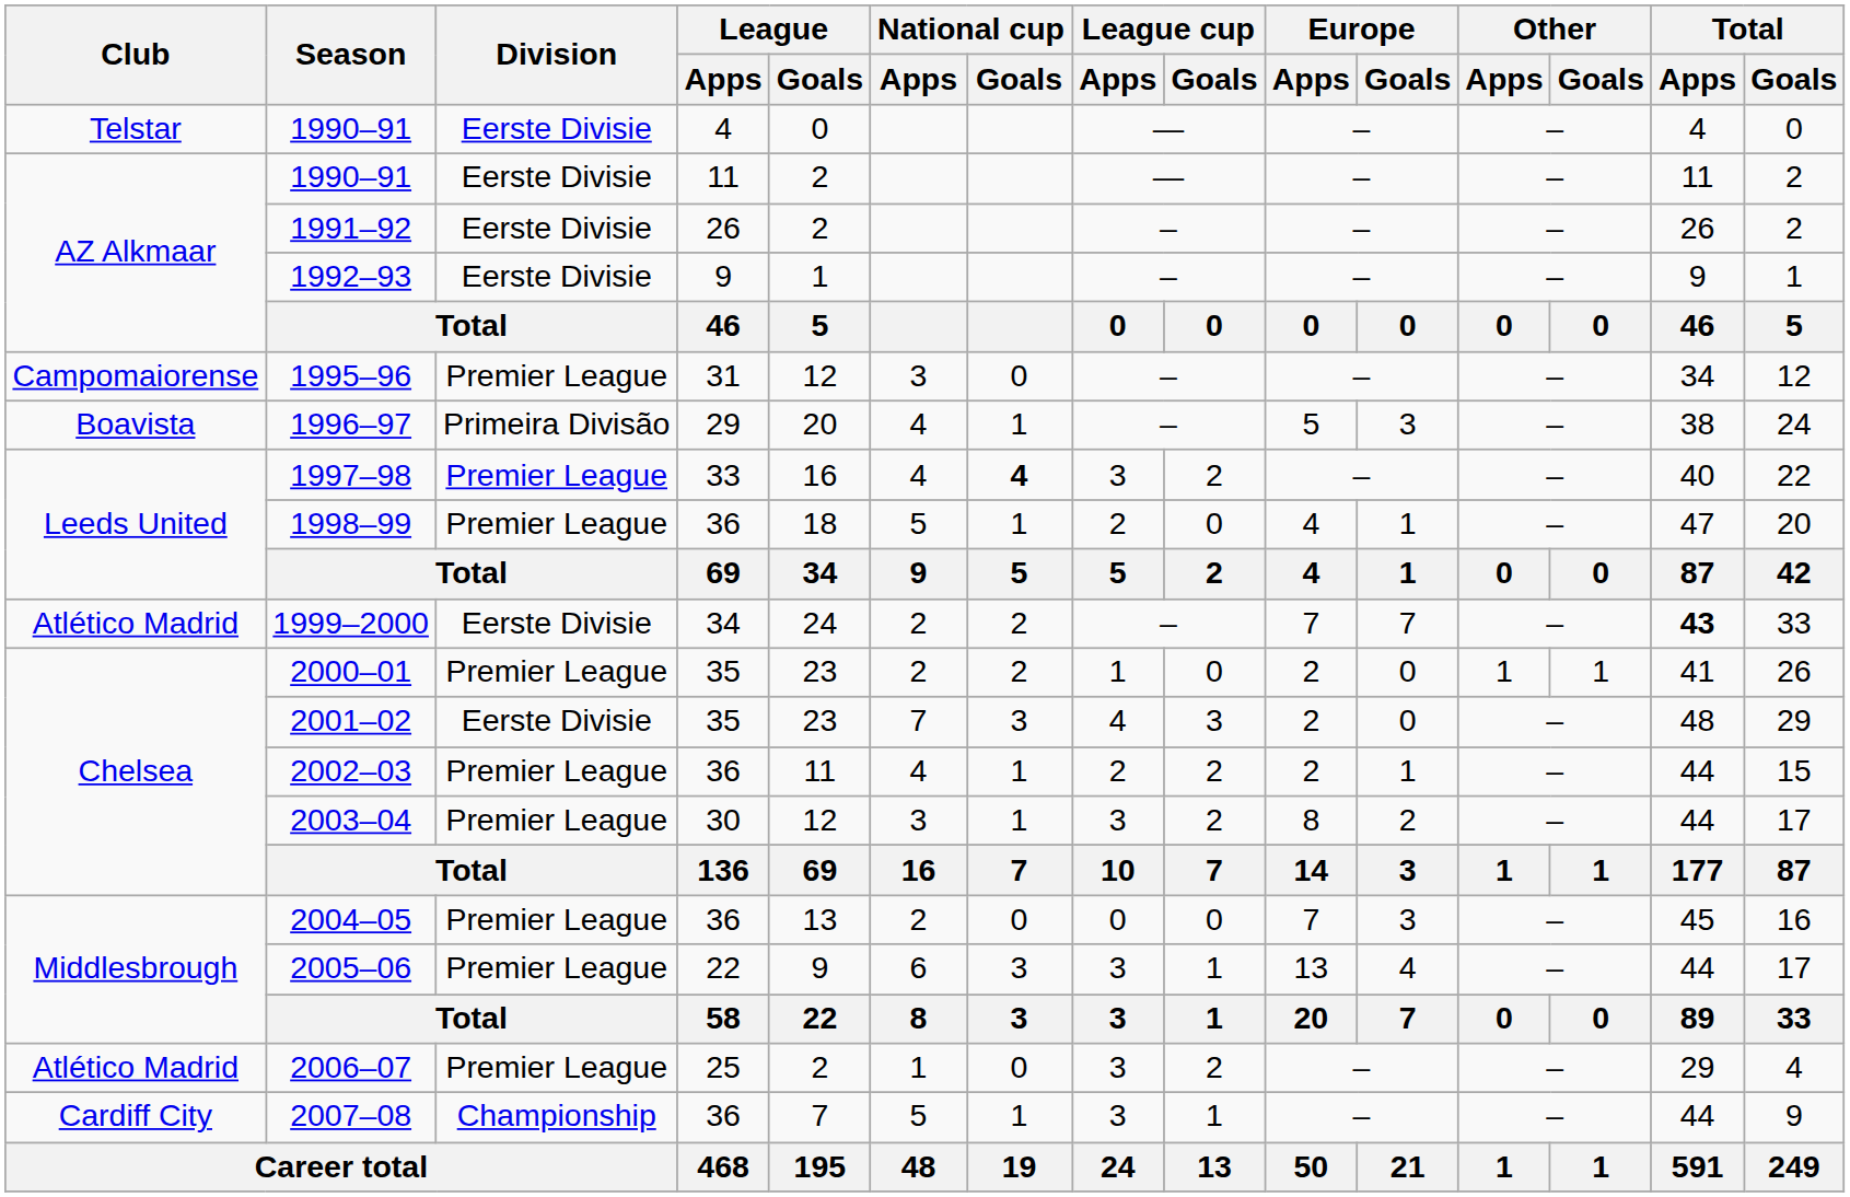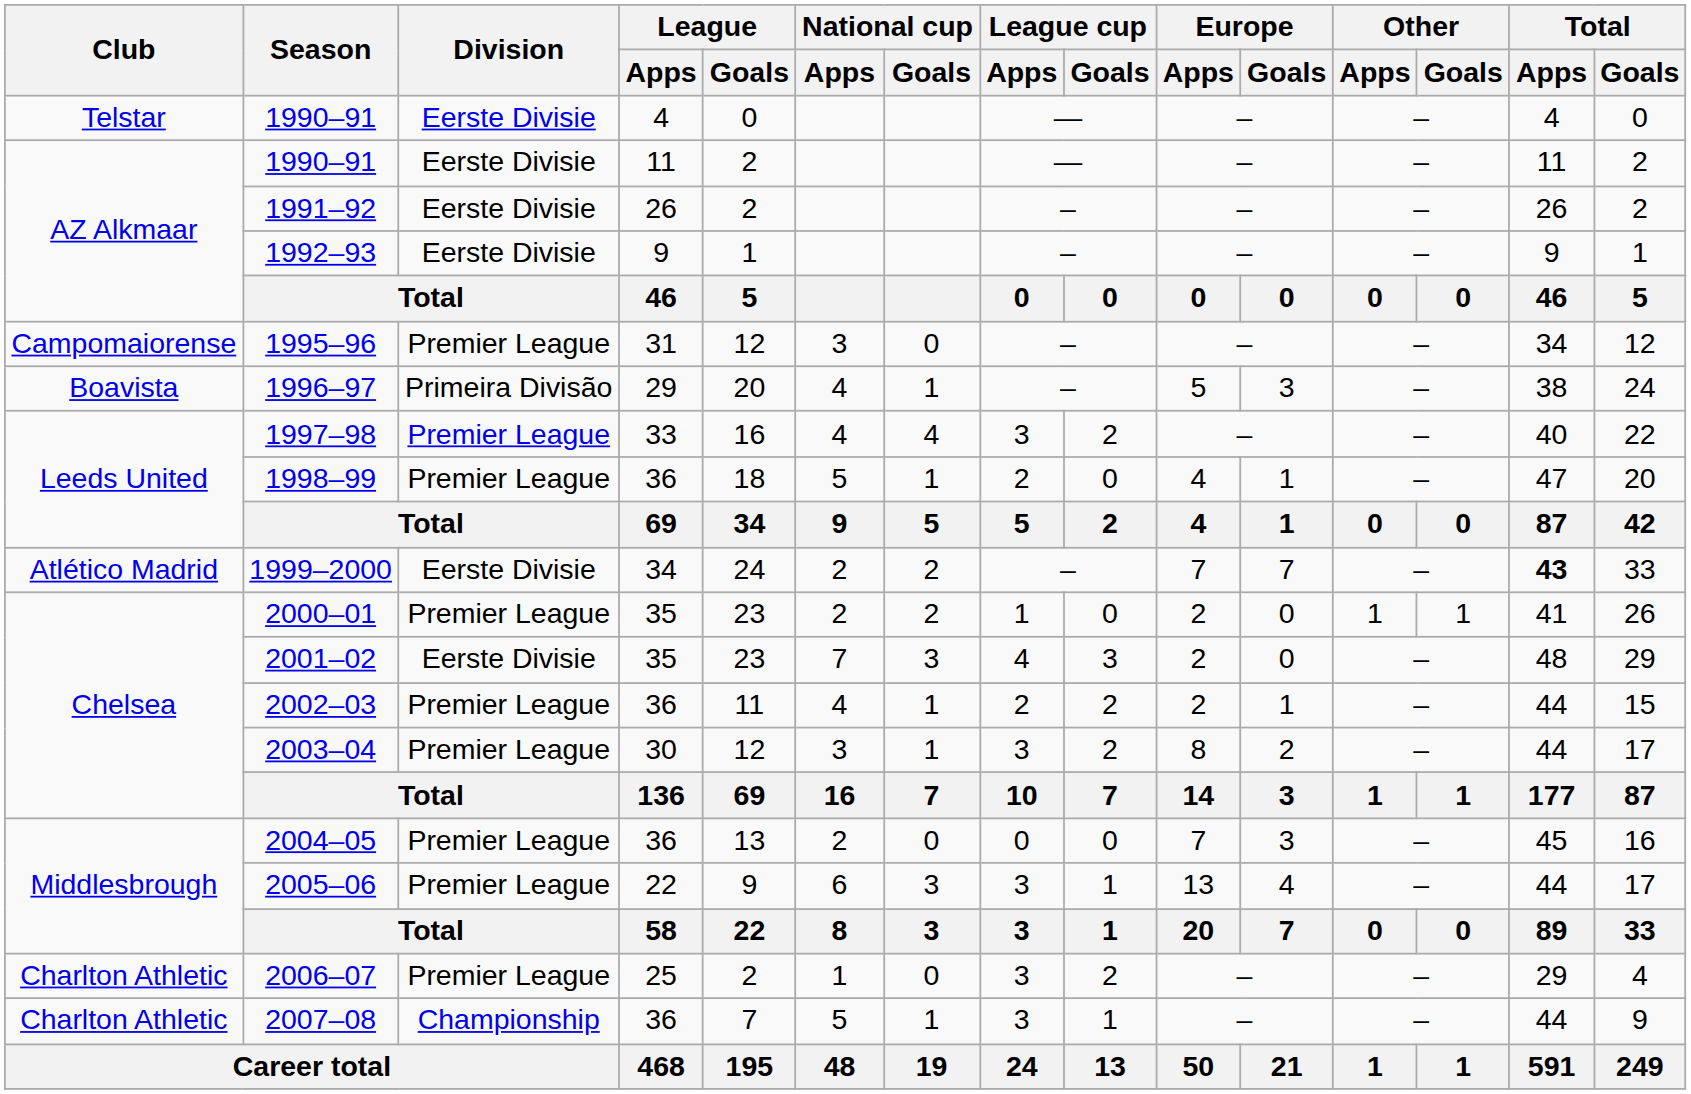 <table class="wikitable" style="text-align:center">
 <tr>
 <th rowspan="2">Club</th>
 <th rowspan="2">Season</th>
 <th rowspan="2">Division</th>
 <th colspan="2">League</th>
 <th colspan="2">National cup</th>
 <th colspan="2">League cup</th>
 <th colspan="2">Europe</th>
 <th colspan="2">Other</th>
 <th colspan="2">Total</th>
 </tr>
 <tr>
 <th>Apps</th>
 <th>Goals</th>
 <th>Apps</th>
 <th>Goals</th>
 <th>Apps</th>
 <th>Goals</th>
 <th>Apps</th>
 <th>Goals</th>
 <th>Apps</th>
 <th>Goals</th>
 <th>Apps</th>
 <th>Goals</th>
 </tr>
 <tr>
 <td><a href='#'>Telstar</a></td>
 <td><a href='#'>1990–91</a></td>
 <td><a href='#'>Eerste Divisie</a></td>
 <td>4</td>
 <td>0</td>
 <td></td>
 <td></td>
 <td colspan="2">—</td>
 <td colspan="2">–</td>
 <td colspan="2">–</td>
 <td>4</td>
 <td>0</td>
 </tr>
 <tr>
 <td rowspan="4"><a href='#'>AZ Alkmaar</a></td>
 <td><a href='#'>1990–91</a></td>
 <td>Eerste Divisie</td>
 <td>11</td>
 <td>2</td>
 <td></td>
 <td></td>
 <td colspan="2">—</td>
 <td colspan="2">–</td>
 <td colspan="2">–</td>
 <td>11</td>
 <td>2</td>
 </tr>
 <tr>
 <td><a href='#'>1991–92</a></td>
 <td>Eerste Divisie</td>
 <td>26</td>
 <td>2</td>
 <td></td>
 <td></td>
 <td colspan="2">–</td>
 <td colspan="2">–</td>
 <td colspan="2">–</td>
 <td>26</td>
 <td>2</td>
 </tr>
 <tr>
 <td><a href='#'>1992–93</a></td>
 <td>Eerste Divisie</td>
 <td>9</td>
 <td>1</td>
 <td></td>
 <td></td>
 <td colspan="2">–</td>
 <td colspan="2">–</td>
 <td colspan="2">–</td>
 <td>9</td>
 <td>1</td>
 </tr>
 <tr>
 <th colspan="2">Total</th>
 <th>46</th>
 <th>5</th>
 <th></th>
 <th></th>
 <th>0</th>
 <th>0</th>
 <th>0</th>
 <th>0</th>
 <th>0</th>
 <th>0</th>
 <th>46</th>
 <th>5</th>
 </tr>
 <tr>
 <td><a href='#'>Campomaiorense</a></td>
 <td><a href='#'>1995–96</a></td>
 <td>Premier League</td>
 <td>31</td>
 <td>12</td>
 <td>3</td>
 <td>0</td>
 <td colspan="2">–</td>
 <td colspan="2">–</td>
 <td colspan="2">–</td>
 <td>34</td>
 <td>12</td>
 </tr>
 <tr>
 <td><a href='#'>Boavista</a></td>
 <td><a href='#'>1996–97</a></td>
 <td>Primeira Divisão</td>
 <td>29</td>
 <td>20</td>
 <td>4</td>
 <td>1</td>
 <td colspan="2">–</td>
 <td>5</td>
 <td>3</td>
 <td colspan="2">–</td>
 <td>38</td>
 <td>24</td>
 </tr>
 <tr>
 <td rowspan="3"><a href='#'>Leeds United</a></td>
 <td><a href='#'>1997–98</a></td>
 <td><a href='#'>Premier League</a></td>
 <td>33</td>
 <td>16</td>
 <td>4</td>
-<td><strong>4</strong></td>
+<td>4</td>
 <td>3</td>
 <td>2</td>
 <td colspan="2">–</td>
 <td colspan="2">–</td>
 <td>40</td>
 <td>22</td>
 </tr>
 <tr>
 <td><a href='#'>1998–99</a></td>
 <td>Premier League</td>
 <td>36</td>
 <td>18</td>
 <td>5</td>
 <td>1</td>
 <td>2</td>
 <td>0</td>
 <td>4</td>
 <td>1</td>
 <td colspan="2">–</td>
 <td>47</td>
 <td>20</td>
 </tr>
 <tr>
 <th colspan="2">Total</th>
 <th>69</th>
 <th>34</th>
 <th>9</th>
 <th>5</th>
 <th>5</th>
 <th>2</th>
 <th>4</th>
 <th>1</th>
 <th>0</th>
 <th>0</th>
 <th>87</th>
 <th>42</th>
 </tr>
 <tr>
 <td><a href='#'>Atlético Madrid</a></td>
 <td><a href='#'>1999–2000</a></td>
 <td>Eerste Divisie</td>
 <td>34</td>
 <td>24</td>
 <td>2</td>
 <td>2</td>
 <td colspan="2">–</td>
 <td>7</td>
 <td>7</td>
 <td colspan="2">–</td>
 <td><strong>43</strong></td>
 <td>33</td>
 </tr>
 <tr>
 <td rowspan="5"><a href='#'>Chelsea</a></td>
 <td><a href='#'>2000–01</a></td>
 <td>Premier League</td>
 <td>35</td>
 <td>23</td>
 <td>2</td>
 <td>2</td>
 <td>1</td>
 <td>0</td>
 <td>2</td>
 <td>0</td>
 <td>1</td>
 <td>1</td>
 <td>41</td>
 <td>26</td>
 </tr>
 <tr>
 <td><a href='#'>2001–02</a></td>
 <td>Eerste Divisie</td>
 <td>35</td>
 <td>23</td>
 <td>7</td>
 <td>3</td>
 <td>4</td>
 <td>3</td>
 <td>2</td>
 <td>0</td>
 <td colspan="2">–</td>
 <td>48</td>
 <td>29</td>
 </tr>
 <tr>
 <td><a href='#'>2002–03</a></td>
 <td>Premier League</td>
 <td>36</td>
 <td>11</td>
 <td>4</td>
 <td>1</td>
 <td>2</td>
 <td>2</td>
 <td>2</td>
 <td>1</td>
 <td colspan="2">–</td>
 <td>44</td>
 <td>15</td>
 </tr>
 <tr>
 <td><a href='#'>2003–04</a></td>
 <td>Premier League</td>
 <td>30</td>
 <td>12</td>
 <td>3</td>
 <td>1</td>
 <td>3</td>
 <td>2</td>
 <td>8</td>
 <td>2</td>
 <td colspan="2">–</td>
 <td>44</td>
 <td>17</td>
 </tr>
 <tr>
 <th colspan="2">Total</th>
 <th>136</th>
 <th>69</th>
 <th>16</th>
 <th>7</th>
 <th>10</th>
 <th>7</th>
 <th>14</th>
 <th>3</th>
 <th>1</th>
 <th>1</th>
 <th>177</th>
 <th>87</th>
 </tr>
 <tr>
 <td rowspan="3"><a href='#'>Middlesbrough</a></td>
 <td><a href='#'>2004–05</a></td>
 <td>Premier League</td>
 <td>36</td>
 <td>13</td>
 <td>2</td>
 <td>0</td>
 <td>0</td>
 <td>0</td>
 <td>7</td>
 <td>3</td>
 <td colspan="2">–</td>
 <td>45</td>
 <td>16</td>
 </tr>
 <tr>
 <td><a href='#'>2005–06</a></td>
 <td>Premier League</td>
 <td>22</td>
 <td>9</td>
 <td>6</td>
 <td>3</td>
 <td>3</td>
 <td>1</td>
 <td>13</td>
 <td>4</td>
 <td colspan="2">–</td>
 <td>44</td>
 <td>17</td>
 </tr>
 <tr>
 <th colspan="2">Total</th>
 <th>58</th>
 <th>22</th>
 <th>8</th>
 <th>3</th>
 <th>3</th>
 <th>1</th>
 <th>20</th>
 <th>7</th>
 <th>0</th>
 <th>0</th>
 <th>89</th>
 <th>33</th>
 </tr>
 <tr>
-<td><a href='#'>Atlético Madrid</a></td>
+<td><a href='#'>Charlton Athletic</a></td>
 <td><a href='#'>2006–07</a></td>
 <td>Premier League</td>
 <td>25</td>
 <td>2</td>
 <td>1</td>
 <td>0</td>
 <td>3</td>
 <td>2</td>
 <td colspan="2">–</td>
 <td colspan="2">–</td>
 <td>29</td>
 <td>4</td>
 </tr>
 <tr>
-<td><a href='#'>Cardiff City</a></td>
+<td><a href='#'>Charlton Athletic</a></td>
 <td><a href='#'>2007–08</a></td>
 <td><a href='#'>Championship</a></td>
 <td>36</td>
 <td>7</td>
 <td>5</td>
 <td>1</td>
 <td>3</td>
 <td>1</td>
 <td colspan="2">–</td>
 <td colspan="2">–</td>
 <td>44</td>
 <td>9</td>
 </tr>
 <tr>
 <th colspan="3">Career total</th>
 <th>468</th>
 <th>195</th>
 <th>48</th>
 <th>19</th>
 <th>24</th>
 <th>13</th>
 <th>50</th>
 <th>21</th>
 <th>1</th>
 <th>1</th>
 <th>591</th>
 <th>249</th>
 </tr>
 </table>
